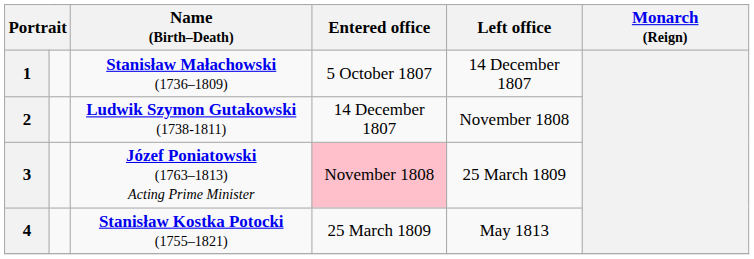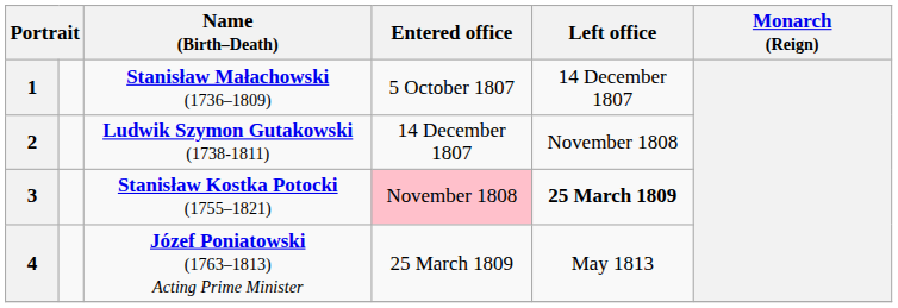 <table class="wikitable"  style="text-align:center">
 <tr>
 <th colspan=2>Portrait</th>
 <th width=220px>Name<br><small>(Birth–Death)</small></th>
 <th width=120px>Entered office</th>
 <th width=120px>Left office</th>
 <th width=150px><a href='#'>Monarch</a><br><small>(Reign)</small></th>
 </tr>
 <tr>
 <th>1</th>
 <td></td>
 <td><strong><a href='#'>Stanisław Małachowski</a></strong><br><small>(1736–1809)</small></td>
 <td>5 October 1807</td>
 <td>14 December 1807</td>
 <th style="font-weight:normal; text-align:left;" rowspan="4"></th>
 </tr>
 <tr>
 <th>2</th>
 <td></td>
 <td><strong><a href='#'>Ludwik Szymon Gutakowski</a></strong><br><small>(1738-1811)</small></td>
 <td>14 December 1807</td>
 <td>November 1808</td>
 </tr>
 <tr>
 <th>3</th>
 <td></td>
-<td><strong><a href='#'>Józef Poniatowski</a></strong><br><small>(1763–1813)<br><em>Acting Prime Minister</em></small></td>
+<td><strong><a href='#'>Stanisław Kostka Potocki</a></strong><br><small>(1755–1821)</small></td>
 <td style="background: pink;">November 1808</td>
-<td>25 March 1809</td>
+<td><strong>25 March 1809</strong></td>
 </tr>
 <tr>
 <th>4</th>
 <td></td>
-<td><strong><a href='#'>Stanisław Kostka Potocki</a></strong><br><small>(1755–1821)</small></td>
+<td><strong><a href='#'>Józef Poniatowski</a></strong><br><small>(1763–1813)<br><em>Acting Prime Minister</em></small></td>
 <td>25 March 1809</td>
 <td>May 1813</td>
 </tr>
 <tr>
 </tr>
 </table>
